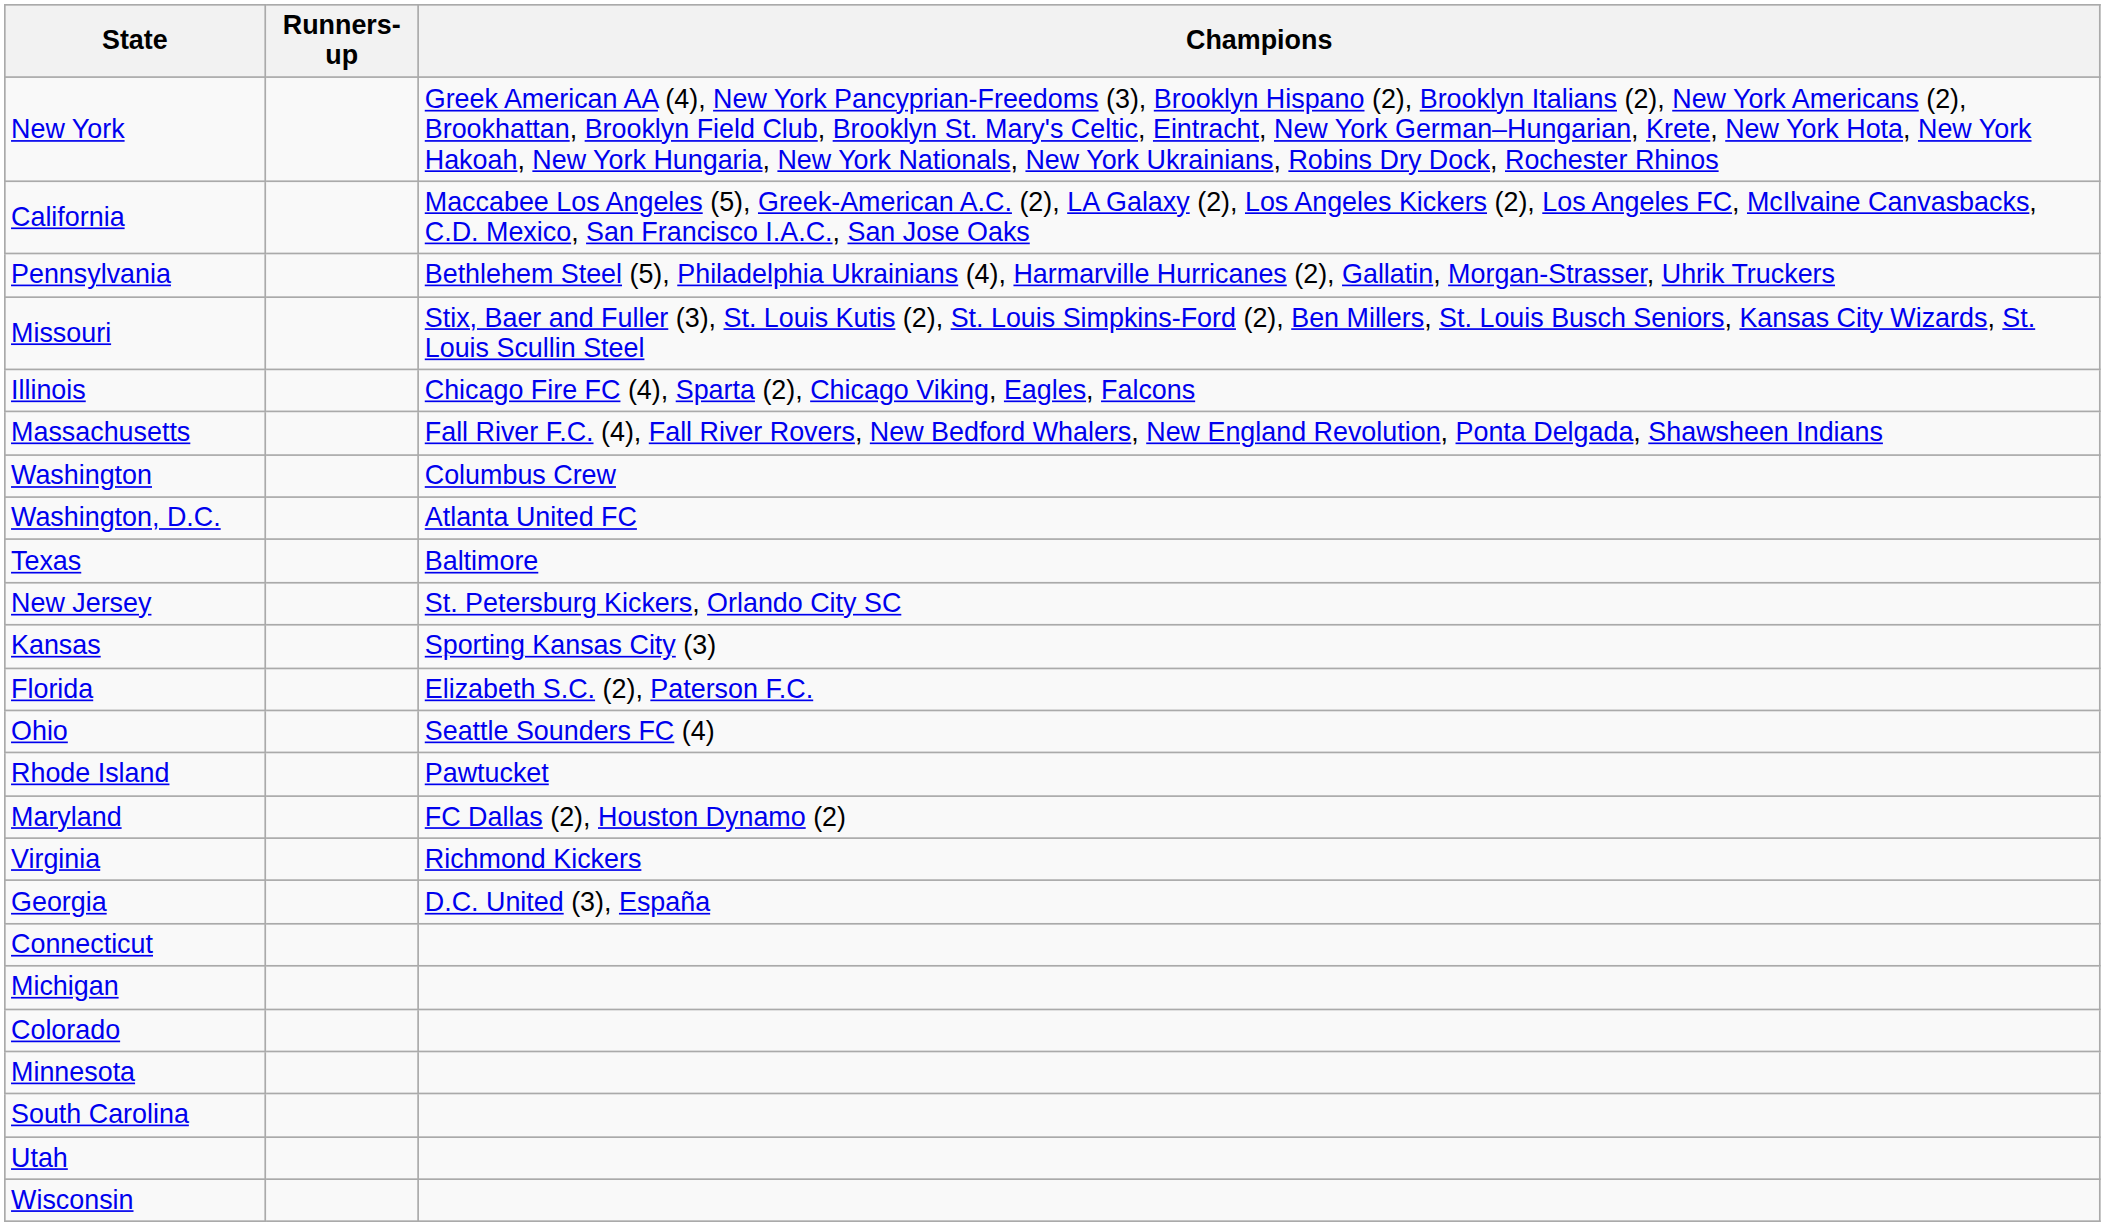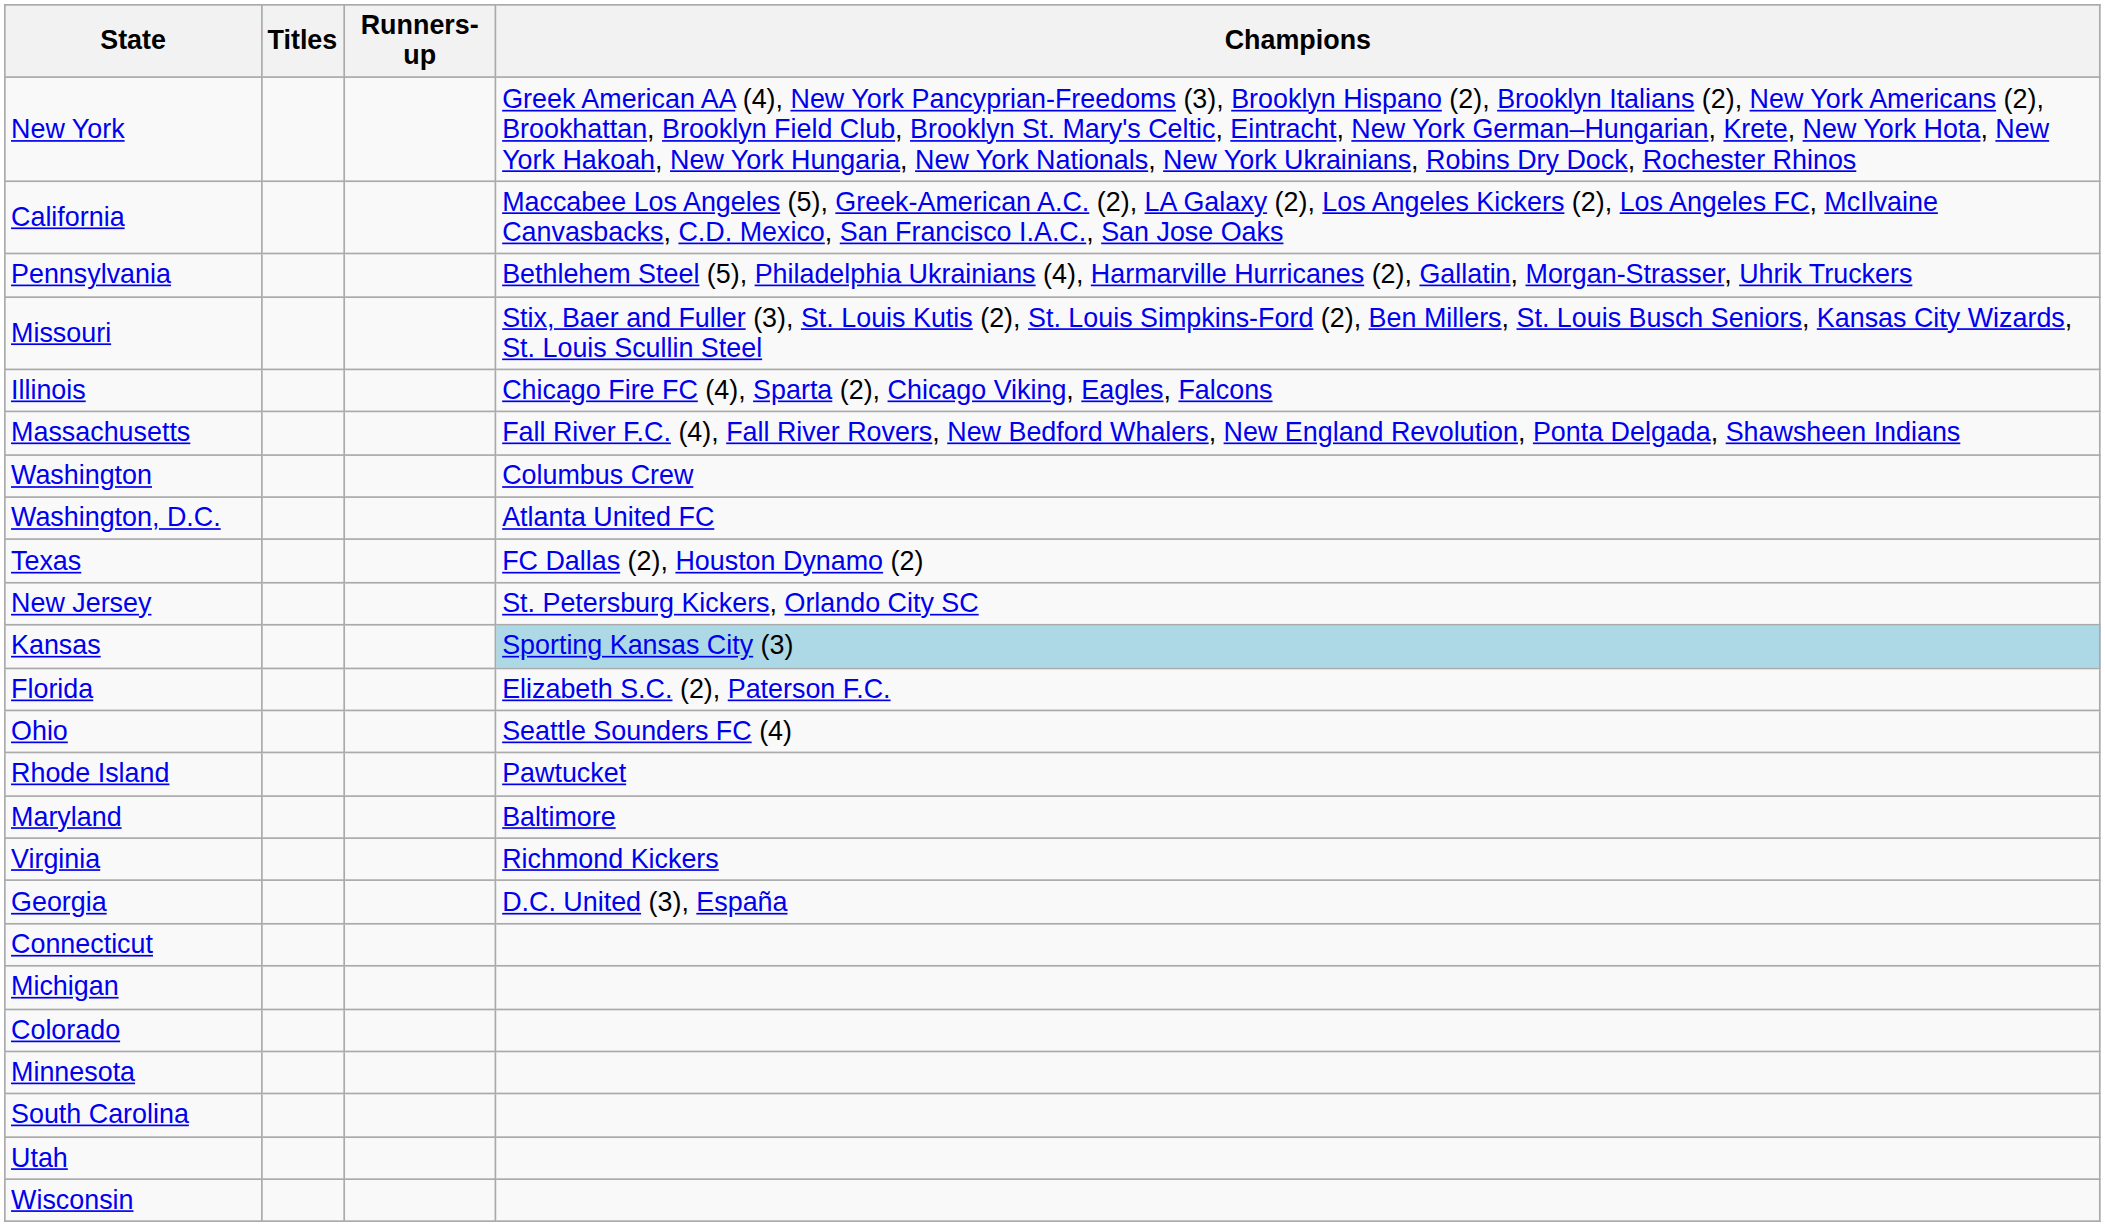 <table class="wikitable">
 <tr>
 <th style="width:150px;">State</th>
+<th width=40px>Titles</th>
 <th width=85px>Runners-up</th>
 <th style="width:1050px;">Champions</th>
 </tr>
 <tr>
 <td> <a href='#'>New York</a></td>
 <td></td>
+<td></td>
 <td><a href='#'>Greek American AA</a> (4), <a href='#'>New York Pancyprian-Freedoms</a> (3), <a href='#'>Brooklyn Hispano</a> (2), <a href='#'>Brooklyn Italians</a> (2), <a href='#'>New York Americans</a> (2), <a href='#'>Brookhattan</a>, <a href='#'>Brooklyn Field Club</a>, <a href='#'>Brooklyn St. Mary's Celtic</a>, <a href='#'>Eintracht</a>, <a href='#'>New York German–Hungarian</a>, <a href='#'>Krete</a>, <a href='#'>New York Hota</a>, <a href='#'>New York Hakoah</a>, <a href='#'>New York Hungaria</a>, <a href='#'>New York Nationals</a>, <a href='#'>New York Ukrainians</a>, <a href='#'>Robins Dry Dock</a>, <a href='#'>Rochester Rhinos</a></td>
 </tr>
 <tr>
 <td> <a href='#'>California</a></td>
+<td></td>
 <td></td>
 <td><a href='#'>Maccabee Los Angeles</a> (5), <a href='#'>Greek-American A.C.</a> (2), <a href='#'>LA Galaxy</a> (2), <a href='#'>Los Angeles Kickers</a> (2), <a href='#'>Los Angeles FC</a>, <a href='#'>McIlvaine Canvasbacks</a>, <a href='#'>C.D. Mexico</a>, <a href='#'>San Francisco I.A.C.</a>, <a href='#'>San Jose Oaks</a></td>
 </tr>
 <tr>
 <td> <a href='#'>Pennsylvania</a></td>
 <td></td>
+<td></td>
 <td><a href='#'>Bethlehem Steel</a> (5), <a href='#'>Philadelphia Ukrainians</a> (4), <a href='#'>Harmarville Hurricanes</a> (2), <a href='#'>Gallatin</a>, <a href='#'>Morgan-Strasser</a>, <a href='#'>Uhrik Truckers</a></td>
 </tr>
 <tr>
 <td> <a href='#'>Missouri</a></td>
+<td></td>
 <td></td>
 <td><a href='#'>Stix, Baer and Fuller</a> (3), <a href='#'>St. Louis Kutis</a> (2), <a href='#'>St. Louis Simpkins-Ford</a> (2), <a href='#'>Ben Millers</a>, <a href='#'>St. Louis Busch Seniors</a>, <a href='#'>Kansas City Wizards</a>, <a href='#'>St. Louis Scullin Steel</a></td>
 </tr>
 <tr>
 <td> <a href='#'>Illinois</a></td>
 <td></td>
+<td></td>
 <td><a href='#'>Chicago Fire FC</a> (4), <a href='#'>Sparta</a> (2), <a href='#'>Chicago Viking</a>, <a href='#'>Eagles</a>, <a href='#'>Falcons</a></td>
 </tr>
 <tr>
 <td> <a href='#'>Massachusetts</a></td>
+<td></td>
 <td></td>
 <td><a href='#'>Fall River F.C.</a> (4), <a href='#'>Fall River Rovers</a>, <a href='#'>New Bedford Whalers</a>, <a href='#'>New England Revolution</a>, <a href='#'>Ponta Delgada</a>, <a href='#'>Shawsheen Indians</a></td>
 </tr>
 <tr>
 <td> <a href='#'>Washington</a></td>
 <td></td>
+<td></td>
 <td><a href='#'>Columbus Crew</a></td>
 </tr>
 <tr>
 <td> <a href='#'>Washington, D.C.</a></td>
+<td></td>
 <td></td>
 <td><a href='#'>Atlanta United FC</a></td>
 </tr>
 <tr>
 <td> <a href='#'>Texas</a></td>
 <td></td>
-<td><a href='#'>Baltimore</a></td>
+<td></td>
+<td><a href='#'>FC Dallas</a> (2), <a href='#'>Houston Dynamo</a> (2)</td>
 </tr>
 <tr>
 <td> <a href='#'>New Jersey</a></td>
+<td></td>
 <td></td>
 <td><a href='#'>St. Petersburg Kickers</a>, <a href='#'>Orlando City SC</a></td>
 </tr>
 <tr>
 <td> <a href='#'>Kansas</a></td>
 <td></td>
-<td><a href='#'>Sporting Kansas City</a> (3)</td>
+<td></td>
+<td style="background: lightblue;"><a href='#'>Sporting Kansas City</a> (3)</td>
 </tr>
 <tr>
 <td> <a href='#'>Florida</a></td>
+<td></td>
 <td></td>
 <td><a href='#'>Elizabeth S.C.</a> (2), <a href='#'>Paterson F.C.</a></td>
 </tr>
 <tr>
 <td> <a href='#'>Ohio</a></td>
 <td></td>
+<td></td>
 <td><a href='#'>Seattle Sounders FC</a> (4)</td>
 </tr>
 <tr>
 <td> <a href='#'>Rhode Island</a></td>
+<td></td>
 <td></td>
 <td><a href='#'>Pawtucket</a></td>
 </tr>
 <tr>
 <td> <a href='#'>Maryland</a></td>
 <td></td>
-<td><a href='#'>FC Dallas</a> (2), <a href='#'>Houston Dynamo</a> (2)</td>
+<td></td>
+<td><a href='#'>Baltimore</a></td>
 </tr>
 <tr>
 <td> <a href='#'>Virginia</a></td>
+<td></td>
 <td></td>
 <td><a href='#'>Richmond Kickers</a></td>
 </tr>
 <tr>
 <td> <a href='#'>Georgia</a></td>
+<td></td>
 <td></td>
 <td><a href='#'>D.C. United</a> (3), <a href='#'>España</a></td>
 </tr>
 <tr>
 <td> <a href='#'>Connecticut</a></td>
 <td></td>
 <td></td>
+<td></td>
 </tr>
 <tr>
 <td> <a href='#'>Michigan</a></td>
+<td></td>
 <td></td>
 <td></td>
 </tr>
 <tr>
 <td> <a href='#'>Colorado</a></td>
 <td></td>
 <td></td>
+<td></td>
 </tr>
 <tr>
 <td> <a href='#'>Minnesota</a></td>
+<td></td>
 <td></td>
 <td></td>
 </tr>
 <tr>
 <td> <a href='#'>South Carolina</a></td>
 <td></td>
 <td></td>
+<td></td>
 </tr>
 <tr>
 <td> <a href='#'>Utah</a></td>
+<td></td>
 <td></td>
 <td></td>
 </tr>
 <tr>
 <td> <a href='#'>Wisconsin</a></td>
 <td></td>
 <td></td>
+<td></td>
 </tr>
 </table>
